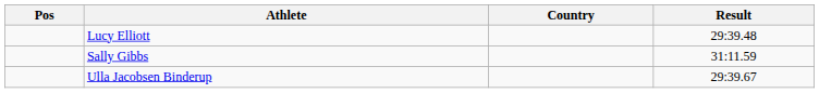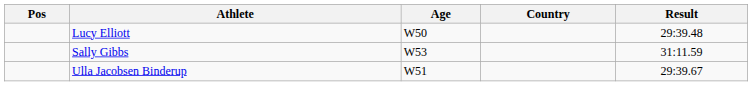 <table class="wikitable"  style="text-align:center; width:50%;">
 <tr>
 <th>Pos</th>
 <th>Athlete</th>
+<th>Age</th>
 <th>Country</th>
 <th>Result</th>
 </tr>
 <tr>
 <td align=center></td>
 <td align=left><a href='#'>Lucy Elliott</a></td>
+<td align=left>W50</td>
 <td align=left></td>
 <td>29:39.48</td>
 </tr>
 <tr>
 <td align=center></td>
 <td align=left><a href='#'>Sally Gibbs</a></td>
+<td align=left>W53</td>
 <td align=left></td>
 <td>31:11.59</td>
 </tr>
 <tr>
 <td align=center></td>
 <td align=left><a href='#'>Ulla Jacobsen Binderup</a></td>
+<td align=left>W51</td>
 <td align=left></td>
 <td>29:39.67</td>
 </tr>
 </table>
